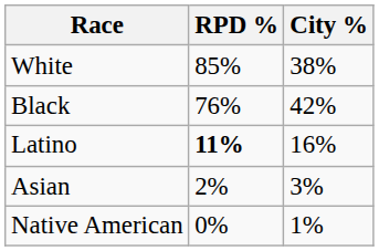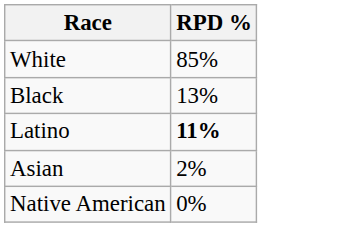 <table class="wikitable">
 <tr>
 <th>Race</th>
 <th>RPD %</th>
-<th>City %</th>
 </tr>
 <tr>
 <td>White</td>
 <td>85%</td>
-<td>38%</td>
 </tr>
 <tr>
 <td>Black</td>
-<td>76%</td>
-<td>42%</td>
+<td>13%</td>
 </tr>
 <tr>
 <td>Latino</td>
 <td><strong>11%</strong></td>
-<td>16%</td>
 </tr>
 <tr>
 <td>Asian</td>
 <td>2%</td>
-<td>3%</td>
 </tr>
 <tr>
 <td>Native American</td>
 <td>0%</td>
-<td>1%</td>
 </tr>
 </table>
